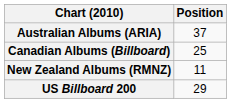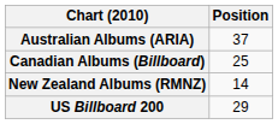 <table class="wikitable sortable plainrowheaders" style="text-align:center">
 <tr>
 <th scope="col">Chart (2010)</th>
 <th scope="col">Position</th>
 </tr>
 <tr>
 <th scope="row">Australian Albums (ARIA)</th>
 <td>37</td>
 </tr>
 <tr>
 <th scope="row">Canadian Albums (<em>Billboard</em>)</th>
 <td>25</td>
 </tr>
 <tr>
 <th scope="row">New Zealand Albums (RMNZ)</th>
-<td>11</td>
+<td>14</td>
 </tr>
 <tr>
 <th scope="row">US <em>Billboard</em> 200</th>
 <td>29</td>
 </tr>
 </table>
